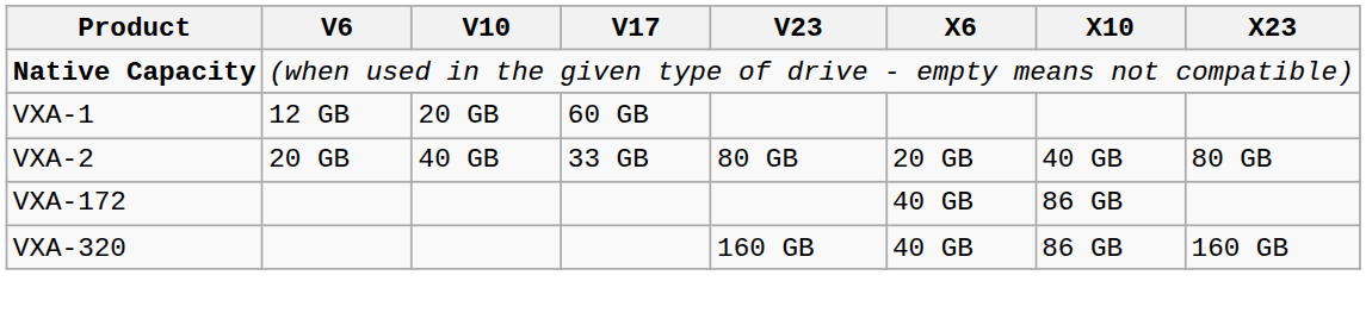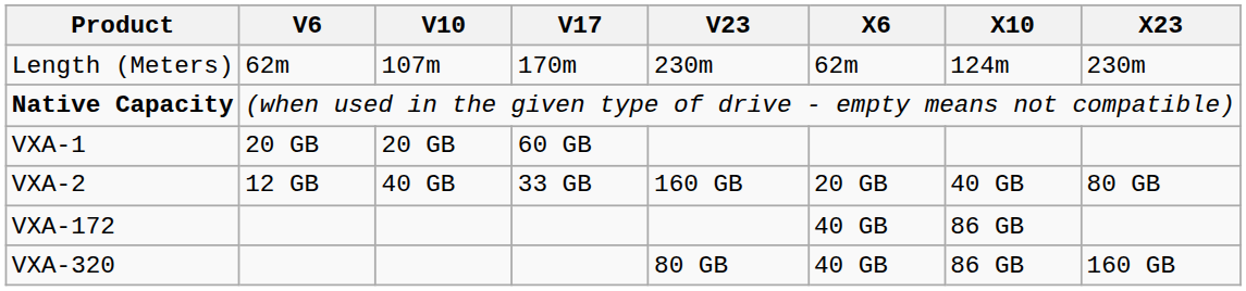 <table class="wikitable" style="margin-left: 1em;">
 <tr>
 <th>Product</th>
 <th>V6</th>
 <th>V10</th>
 <th>V17</th>
 <th>V23</th>
 <th>X6</th>
 <th>X10</th>
 <th>X23</th>
 </tr>
 <tr>
+<td>Length (Meters)</td>
+<td>62m</td>
+<td>107m</td>
+<td>170m</td>
+<td>230m</td>
+<td>62m</td>
+<td>124m</td>
+<td>230m</td>
+</tr>
+<tr>
 <td><strong>Native Capacity</strong></td>
 <td colspan="7"><em>(when used in the given type of drive - empty means not compatible)</em></td>
 </tr>
 <tr>
 <td>VXA-1</td>
-<td>12 GB</td>
+<td>20 GB</td>
 <td>20 GB</td>
 <td>60 GB</td>
 <td></td>
 <td></td>
 <td></td>
 <td></td>
 </tr>
 <tr>
 <td>VXA-2</td>
-<td>20 GB</td>
+<td>12 GB</td>
 <td>40 GB</td>
 <td>33 GB</td>
-<td>80 GB</td>
+<td>160 GB</td>
 <td>20 GB</td>
 <td>40 GB</td>
 <td>80 GB</td>
 </tr>
 <tr>
 <td>VXA-172</td>
 <td></td>
 <td></td>
 <td></td>
 <td></td>
 <td>40 GB</td>
 <td>86 GB</td>
 <td></td>
 </tr>
 <tr>
 <td>VXA-320</td>
 <td></td>
 <td></td>
 <td></td>
-<td>160 GB</td>
+<td>80 GB</td>
 <td>40 GB</td>
 <td>86 GB</td>
 <td>160 GB</td>
 </tr>
 </table>
